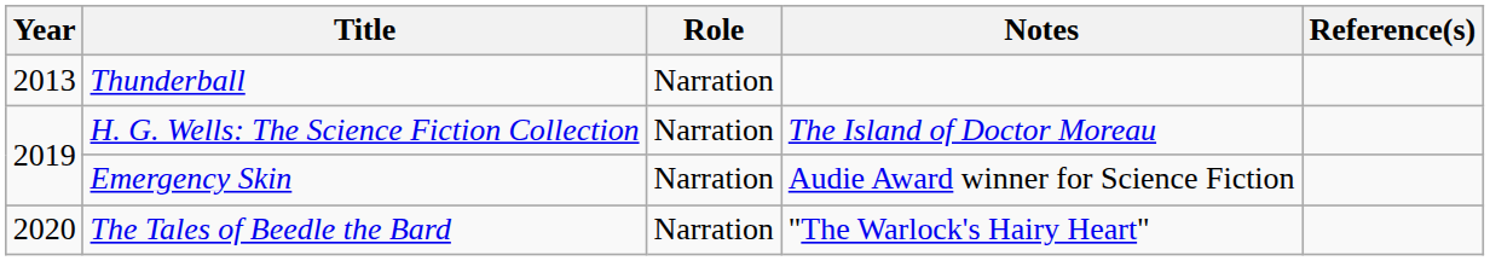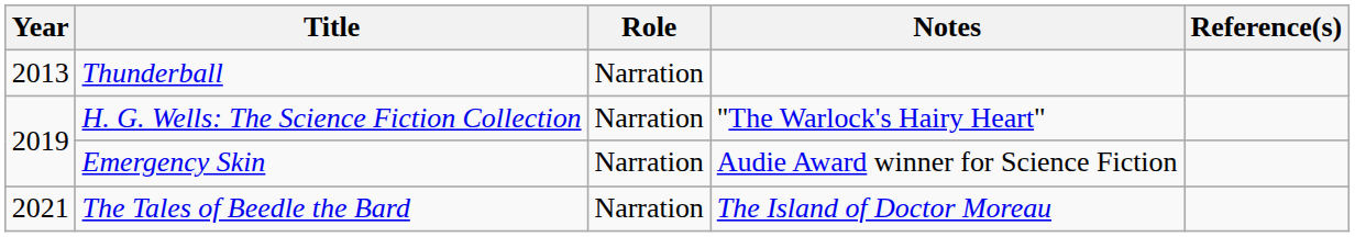 <table class="wikitable sortable">
 <tr>
 <th>Year</th>
 <th>Title</th>
 <th>Role</th>
 <th>Notes</th>
 <th class="unsortable">Reference(s)</th>
 </tr>
 <tr>
 <td>2013</td>
 <td><em><a href='#'>Thunderball</a></em></td>
 <td>Narration</td>
 <td></td>
 <td></td>
 </tr>
 <tr>
 <td rowspan="2">2019</td>
 <td><em><a href='#'>H. G. Wells: The Science Fiction Collection</a></em></td>
 <td>Narration</td>
-<td><em><a href='#'>The Island of Doctor Moreau</a></em></td>
+<td>"<a href='#'>The Warlock's Hairy Heart</a>"</td>
 <td></td>
 </tr>
 <tr>
 <td><em><a href='#'>Emergency Skin</a></em></td>
 <td>Narration</td>
 <td><a href='#'>Audie Award</a> winner for Science Fiction</td>
 <td></td>
 </tr>
 <tr>
-<td>2020</td>
+<td>2021</td>
 <td data-sort-value="Tales of Beedle the Bard, The"><em><a href='#'>The Tales of Beedle the Bard</a></em></td>
 <td>Narration</td>
-<td>"<a href='#'>The Warlock's Hairy Heart</a>"</td>
+<td><em><a href='#'>The Island of Doctor Moreau</a></em></td>
 <td></td>
 </tr>
 </table>
